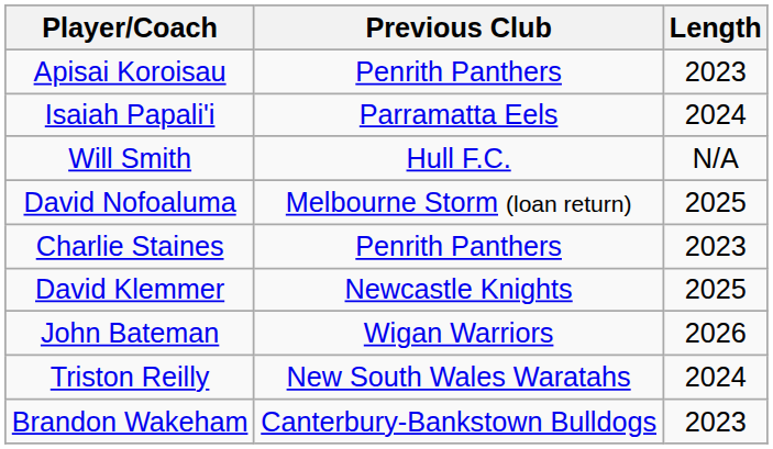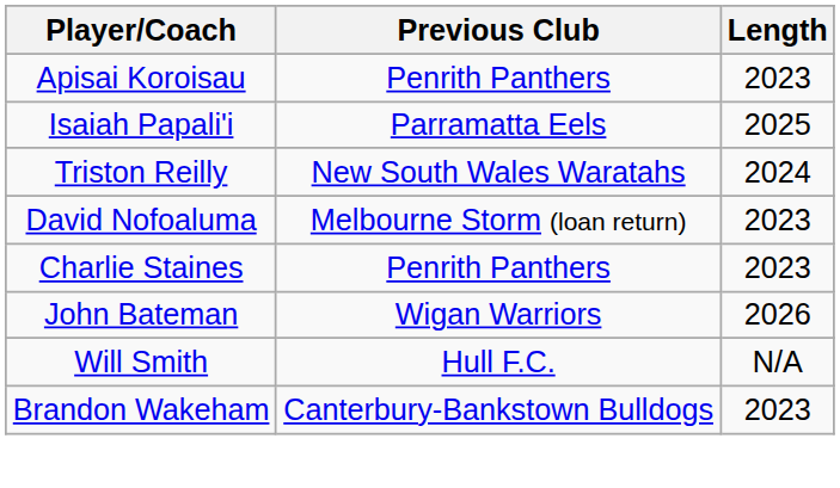 <table class="wikitable sortable" style="text-align: center; font-size:90%">
 <tr style="background:#efefef;">
 <th>Player/Coach</th>
 <th>Previous Club</th>
 <th>Length</th>
 </tr>
 <tr>
 <td><a href='#'>Apisai Koroisau</a></td>
 <td><a href='#'>Penrith Panthers</a></td>
 <td>2023</td>
 </tr>
 <tr>
 <td><a href='#'>Isaiah Papali'i</a></td>
 <td><a href='#'>Parramatta Eels</a></td>
+<td>2025</td>
+</tr>
+<tr>
+<td><a href='#'>Triston Reilly</a></td>
+<td><a href='#'>New South Wales Waratahs</a></td>
 <td>2024</td>
+</tr>
+<tr>
+<td><a href='#'>David Nofoaluma</a></td>
+<td><a href='#'>Melbourne Storm</a> <small>(loan return)</small></td>
+<td>2023</td>
+</tr>
+<tr>
+<td><a href='#'>Charlie Staines</a></td>
+<td><a href='#'>Penrith Panthers</a></td>
+<td>2023</td>
+</tr>
+<tr>
+<td><a href='#'>John Bateman</a></td>
+<td><a href='#'>Wigan Warriors</a></td>
+<td>2026</td>
 </tr>
 <tr>
 <td><a href='#'>Will Smith</a></td>
 <td><a href='#'>Hull F.C.</a></td>
 <td>N/A</td>
 </tr>
 <tr>
-<td><a href='#'>David Nofoaluma</a></td>
-<td><a href='#'>Melbourne Storm</a> <small>(loan return)</small></td>
-<td>2025</td>
-</tr>
-<tr>
-<td><a href='#'>Charlie Staines</a></td>
-<td><a href='#'>Penrith Panthers</a></td>
-<td>2023</td>
-</tr>
-<tr>
-<td><a href='#'>David Klemmer</a></td>
-<td><a href='#'>Newcastle Knights</a></td>
-<td>2025</td>
-</tr>
-<tr>
-<td><a href='#'>John Bateman</a></td>
-<td><a href='#'>Wigan Warriors</a></td>
-<td>2026</td>
-</tr>
-<tr>
-<td><a href='#'>Triston Reilly</a></td>
-<td><a href='#'>New South Wales Waratahs</a></td>
-<td>2024</td>
-</tr>
-<tr>
 <td><a href='#'>Brandon Wakeham</a></td>
 <td><a href='#'>Canterbury-Bankstown Bulldogs</a></td>
 <td>2023</td>
 </tr>
 </table>
